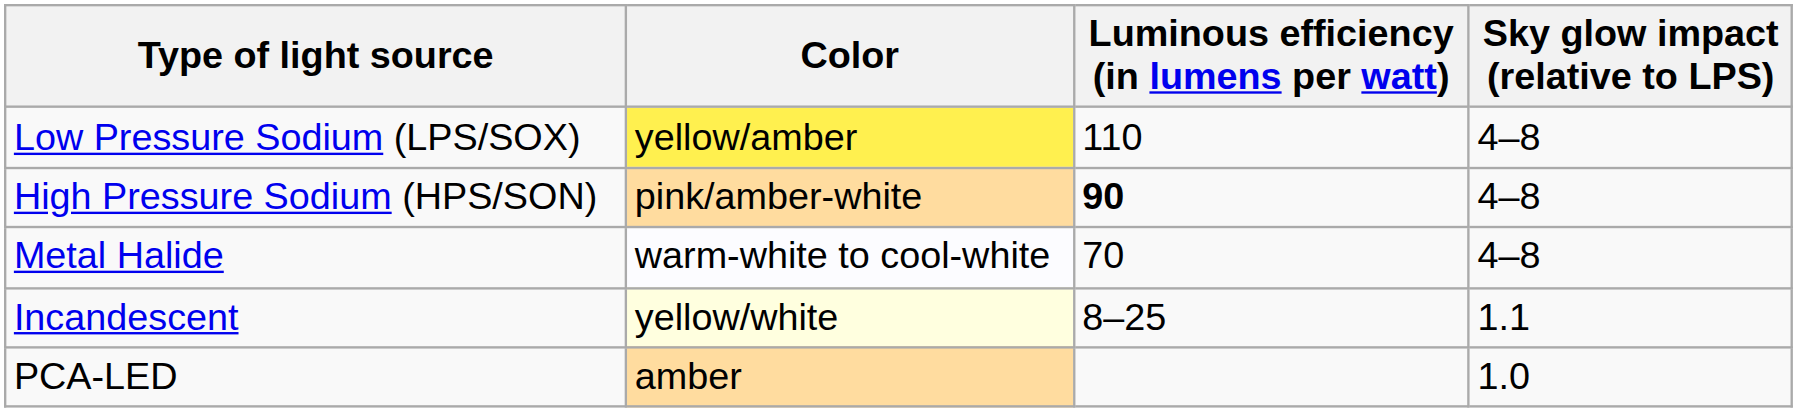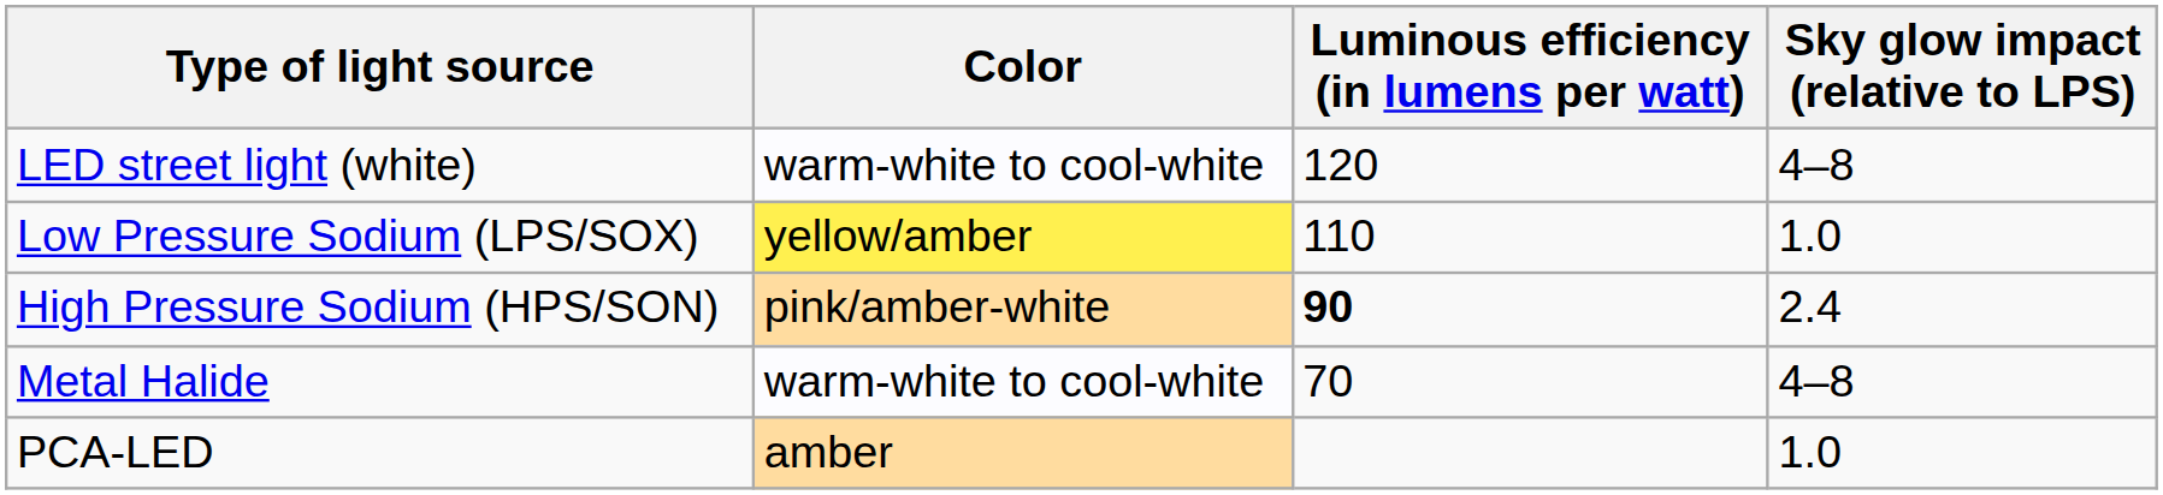 <table class="wikitable" style="width:60%;">
 <tr>
 <th>Type of light source</th>
 <th>Color</th>
 <th>Luminous efficiency<br>(in <a href='#'>lumens</a> per <a href='#'>watt</a>)</th>
 <th>Sky glow impact<br>(relative to LPS)</th>
 </tr>
 <tr>
+<td><a href='#'>LED street light</a> (white)</td>
+<td style="background:#fcfcff;">warm-white to cool-white</td>
+<td>120</td>
+<td>4–8</td>
+</tr>
+<tr>
 <td><a href='#'>Low Pressure Sodium</a> (LPS/SOX)</td>
 <td style="background:#fff04f;">yellow/amber</td>
 <td>110</td>
-<td>4–8</td>
+<td>1.0</td>
 </tr>
 <tr>
 <td><a href='#'>High Pressure Sodium</a> (HPS/SON)</td>
 <td style="background:#ffdc9f;">pink/amber-white</td>
 <td><strong>90</strong></td>
-<td>4–8</td>
+<td>2.4</td>
 </tr>
 <tr>
 <td><a href='#'>Metal Halide</a></td>
 <td style="background:#fcfcff;">warm-white to cool-white</td>
 <td>70</td>
 <td>4–8</td>
 </tr>
 <tr>
-<td><a href='#'>Incandescent</a></td>
-<td style="background:#ffffdf;">yellow/white</td>
-<td>8–25</td>
-<td>1.1</td>
-</tr>
-<tr>
 <td>PCA-LED</td>
 <td style="background:#ffdc9f;">amber</td>
 <td></td>
 <td>1.0</td>
 </tr>
 </table>
